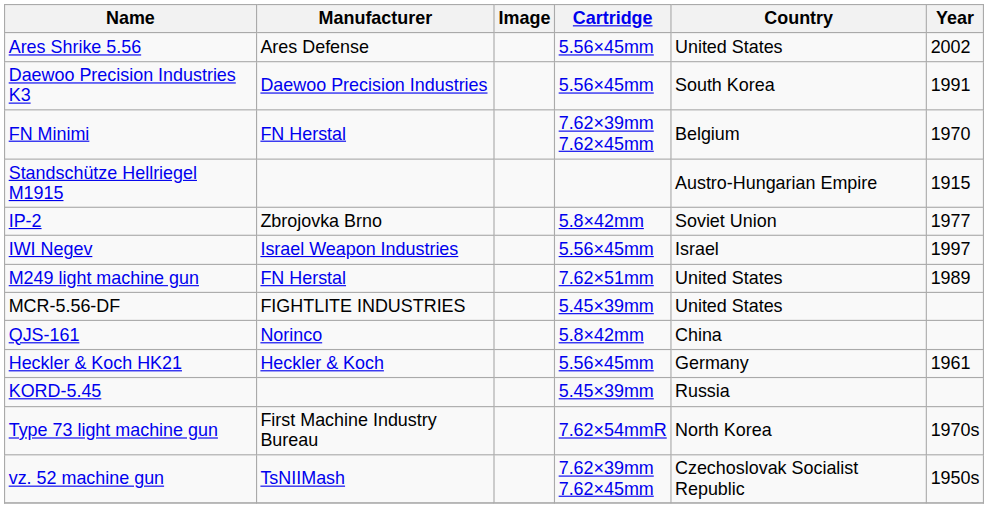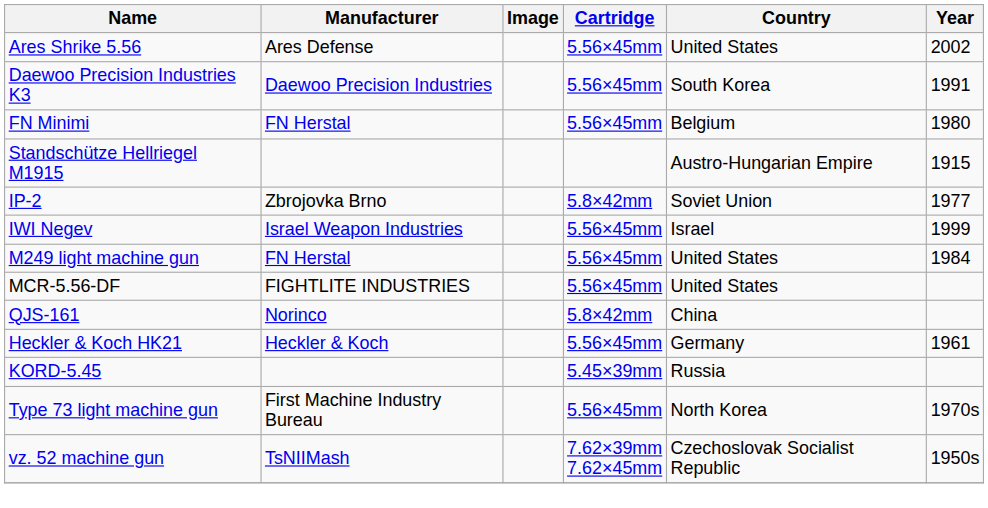 <table class="wikitable sortable sortable" style="width: 99%">
 <tr>
 <th>Name</th>
 <th>Manufacturer</th>
 <th class="unsortable">Image</th>
 <th><a href='#'>Cartridge</a></th>
 <th>Country</th>
 <th>Year</th>
 </tr>
 <tr>
 <td><a href='#'>Ares Shrike 5.56</a></td>
 <td>Ares Defense</td>
 <td></td>
 <td><a href='#'>5.56×45mm</a></td>
 <td>United States</td>
 <td>2002</td>
 </tr>
 <tr>
 <td><a href='#'>Daewoo Precision Industries K3</a></td>
 <td><a href='#'>Daewoo Precision Industries</a></td>
 <td></td>
 <td><a href='#'>5.56×45mm</a></td>
 <td>South Korea</td>
 <td>1991</td>
 </tr>
 <tr>
 <td><a href='#'>FN Minimi</a></td>
 <td><a href='#'>FN Herstal</a></td>
 <td></td>
-<td><a href='#'>7.62×39mm</a><br><a href='#'>7.62×45mm</a></td>
+<td><a href='#'>5.56×45mm</a></td>
 <td>Belgium</td>
-<td>1970</td>
+<td>1980</td>
 </tr>
 <tr>
 <td><a href='#'>Standschütze Hellriegel M1915</a></td>
 <td></td>
 <td></td>
 <td></td>
 <td>Austro-Hungarian Empire</td>
 <td>1915</td>
 </tr>
 <tr>
 <td><a href='#'>IP-2</a></td>
 <td>Zbrojovka Brno</td>
 <td></td>
 <td><a href='#'>5.8×42mm</a></td>
 <td>Soviet Union</td>
 <td>1977</td>
 </tr>
 <tr>
 <td><a href='#'>IWI Negev</a></td>
 <td><a href='#'>Israel Weapon Industries</a></td>
 <td></td>
 <td><a href='#'>5.56×45mm</a></td>
 <td>Israel</td>
-<td>1997</td>
+<td>1999</td>
 </tr>
 <tr>
 <td><a href='#'>M249 light machine gun</a></td>
 <td><a href='#'>FN Herstal</a></td>
 <td></td>
-<td><a href='#'>7.62×51mm</a></td>
+<td><a href='#'>5.56×45mm</a></td>
 <td>United States</td>
-<td>1989</td>
+<td>1984</td>
 </tr>
 <tr>
 <td>MCR-5.56-DF</td>
 <td>FIGHTLITE INDUSTRIES</td>
 <td></td>
-<td><a href='#'>5.45×39mm</a></td>
+<td><a href='#'>5.56×45mm</a></td>
 <td>United States</td>
 <td></td>
 </tr>
 <tr>
 <td><a href='#'>QJS-161</a></td>
 <td><a href='#'>Norinco</a></td>
 <td></td>
 <td><a href='#'>5.8×42mm</a></td>
 <td>China</td>
 <td></td>
 </tr>
 <tr>
 <td><a href='#'>Heckler & Koch HK21</a></td>
 <td><a href='#'>Heckler & Koch</a></td>
 <td></td>
 <td><a href='#'>5.56×45mm</a></td>
 <td>Germany</td>
 <td>1961</td>
 </tr>
 <tr>
 <td><a href='#'>KORD-5.45</a></td>
 <td></td>
 <td></td>
 <td><a href='#'>5.45×39mm</a></td>
 <td>Russia</td>
 <td></td>
 </tr>
 <tr>
 <td><a href='#'>Type 73 light machine gun</a></td>
 <td>First Machine Industry Bureau</td>
 <td></td>
-<td><a href='#'>7.62×54mmR</a></td>
+<td><a href='#'>5.56×45mm</a></td>
 <td>North Korea</td>
 <td>1970s</td>
 </tr>
 <tr>
 <td><a href='#'>vz. 52 machine gun</a></td>
 <td><a href='#'>TsNIIMash</a></td>
 <td></td>
 <td><a href='#'>7.62×39mm</a><br><a href='#'>7.62×45mm</a></td>
 <td>Czechoslovak Socialist Republic</td>
 <td>1950s</td>
 </tr>
 <tr>
 </tr>
 </table>
